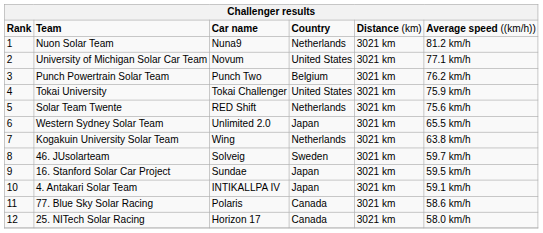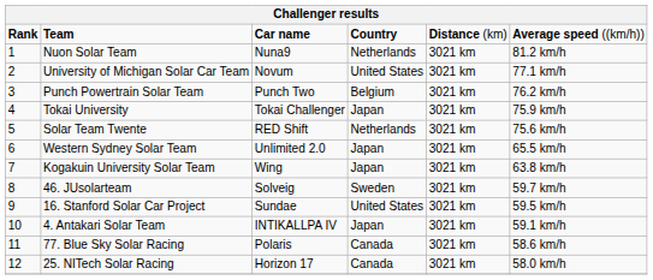 <table class="wikitable collapsible collapsed" style="min-width:50em;">
 <tr>
 <th colspan=6>Challenger results</th>
 </tr>
 <tr>
 <td><strong>Rank</strong></td>
 <td><strong>Team</strong></td>
 <td><strong>Car name</strong></td>
 <td><strong>Country</strong></td>
 <td><strong>Distance</strong> (km)</td>
 <td><strong>Average speed</strong> ((km/h))</td>
 </tr>
 <tr>
 <td>1</td>
 <td>Nuon Solar Team</td>
 <td>Nuna9</td>
 <td>Netherlands</td>
 <td>3021 km</td>
 <td>81.2 km/h</td>
 </tr>
 <tr>
 <td>2</td>
 <td>University of Michigan Solar Car Team</td>
 <td>Novum</td>
 <td>United States</td>
 <td>3021 km</td>
 <td>77.1 km/h</td>
 </tr>
 <tr>
 <td>3</td>
 <td>Punch Powertrain Solar Team</td>
 <td>Punch Two</td>
 <td>Belgium</td>
 <td>3021 km</td>
 <td>76.2 km/h</td>
 </tr>
 <tr>
 <td>4</td>
 <td>Tokai University</td>
 <td>Tokai Challenger</td>
-<td>United States</td>
+<td>Japan</td>
 <td>3021 km</td>
 <td>75.9 km/h</td>
 </tr>
 <tr>
 <td>5</td>
 <td>Solar Team Twente</td>
 <td>RED Shift</td>
 <td>Netherlands</td>
 <td>3021 km</td>
 <td>75.6 km/h</td>
 </tr>
 <tr>
 <td>6</td>
 <td>Western Sydney Solar Team</td>
 <td>Unlimited 2.0</td>
 <td>Japan</td>
 <td>3021 km</td>
 <td>65.5 km/h</td>
 </tr>
 <tr>
 <td>7</td>
 <td>Kogakuin University Solar Team</td>
 <td>Wing</td>
-<td>Netherlands</td>
+<td>Japan</td>
 <td>3021 km</td>
 <td>63.8 km/h</td>
 </tr>
 <tr>
 <td>8</td>
 <td>46. JUsolarteam</td>
 <td>Solveig</td>
 <td>Sweden</td>
 <td>3021 km</td>
 <td>59.7 km/h</td>
 </tr>
 <tr>
 <td>9</td>
 <td>16. Stanford Solar Car Project</td>
 <td>Sundae</td>
-<td>Japan</td>
+<td>United States</td>
 <td>3021 km</td>
 <td>59.5 km/h</td>
 </tr>
 <tr>
 <td>10</td>
 <td>4. Antakari Solar Team</td>
 <td>INTIKALLPA IV</td>
 <td>Japan</td>
 <td>3021 km</td>
 <td>59.1 km/h</td>
 </tr>
 <tr>
 <td>11</td>
 <td>77. Blue Sky Solar Racing</td>
 <td>Polaris</td>
 <td>Canada</td>
 <td>3021 km</td>
 <td>58.6 km/h</td>
 </tr>
 <tr>
 <td>12</td>
 <td>25. NITech Solar Racing</td>
 <td>Horizon 17</td>
 <td>Canada</td>
 <td>3021 km</td>
 <td>58.0 km/h</td>
 </tr>
 <tr>
 </tr>
 </table>
